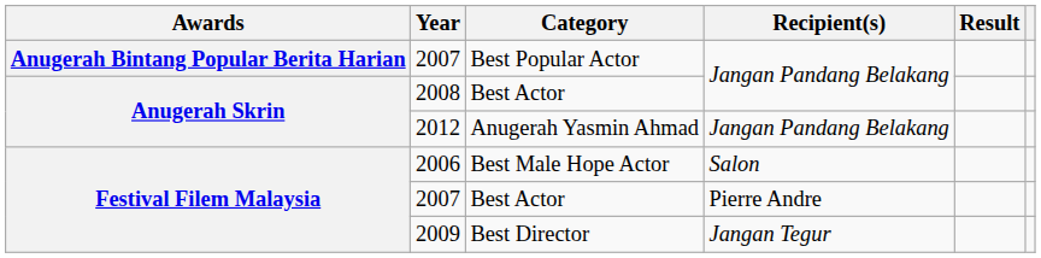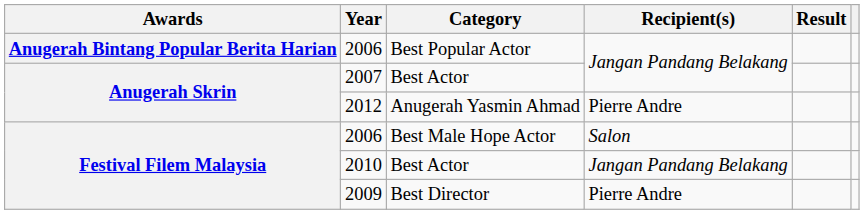 <table class="wikitable sortable plainrowheaders">
 <tr>
 <th scope="col">Awards</th>
 <th scope="col">Year</th>
 <th scope="col">Category</th>
 <th scope="col">Recipient(s)</th>
 <th scope="col">Result</th>
 <th scope="col" class="unsortable"></th>
 </tr>
 <tr>
 <th scope="row"><a href='#'>Anugerah Bintang Popular Berita Harian</a></th>
-<td style="text-align:center;">2007</td>
+<td style="text-align:center;">2006</td>
 <td>Best Popular Actor</td>
 <td rowspan="2"><em>Jangan Pandang Belakang</em></td>
 <td></td>
 <td></td>
 </tr>
 <tr>
 <th scope="row" rowspan="2"><a href='#'>Anugerah Skrin</a></th>
-<td style="text-align:center;">2008</td>
+<td style="text-align:center;">2007</td>
 <td>Best Actor</td>
 <td></td>
 <td></td>
 </tr>
 <tr>
 <td style="text-align:center;">2012</td>
 <td>Anugerah Yasmin Ahmad</td>
-<td><em>Jangan Pandang Belakang</em></td>
+<td>Pierre Andre</td>
 <td></td>
 <td></td>
 </tr>
 <tr>
 <th scope="row" rowspan="3"><a href='#'>Festival Filem Malaysia</a></th>
 <td style="text-align:center;">2006</td>
 <td>Best Male Hope Actor</td>
 <td><em>Salon</em></td>
 <td></td>
 <td></td>
 </tr>
 <tr>
-<td style="text-align:center;">2007</td>
+<td style="text-align:center;">2010</td>
 <td>Best Actor</td>
-<td>Pierre Andre</td>
+<td><em>Jangan Pandang Belakang</em></td>
 <td></td>
 <td></td>
 </tr>
 <tr>
 <td style="text-align:center;">2009</td>
 <td>Best Director</td>
-<td><em>Jangan Tegur</em></td>
+<td>Pierre Andre</td>
 <td></td>
 <td></td>
 </tr>
 </table>
